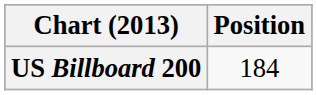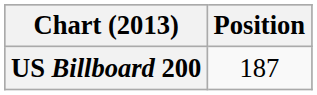 <table class="wikitable plainrowheaders" style="text-align:center">
 <tr>
 <th scope="col">Chart (2013)</th>
 <th scope="col">Position</th>
 </tr>
 <tr>
 <th scope="row">US <em>Billboard</em> 200</th>
-<td>184</td>
+<td>187</td>
 </tr>
 </table>
